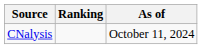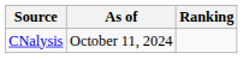 <table class="wikitable" style="text-align:center">
 <tr>
 <th>Source</th>
+<th>As of</th>
 <th>Ranking</th>
-<th>As of</th>
 </tr>
 <tr>
 <td><a href='#'>CNalysis</a></td>
+<td>October 11, 2024</td>
 <td></td>
-<td>October 11, 2024</td>
 </tr>
 </table>
